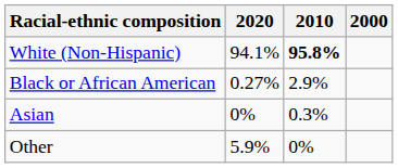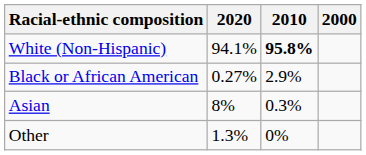 <table class="wikitable sortable collapsible" style="font-size: 90%;">
 <tr>
 <th>Racial-ethnic composition</th>
 <th>2020</th>
 <th>2010</th>
 <th>2000</th>
 </tr>
 <tr>
 <td><a href='#'>White (Non-Hispanic)</a></td>
 <td>94.1%</td>
 <td><strong>95.8%</strong></td>
 <td></td>
 </tr>
 <tr>
 <td><a href='#'>Black or African American</a></td>
 <td>0.27%</td>
 <td>2.9%</td>
 <td></td>
 </tr>
 <tr>
 <td><a href='#'>Asian</a></td>
-<td>0%</td>
+<td>8%</td>
 <td>0.3%</td>
 <td></td>
 </tr>
 <tr>
 <td>Other</td>
-<td>5.9%</td>
+<td>1.3%</td>
 <td>0%</td>
 <td></td>
 </tr>
 </table>
